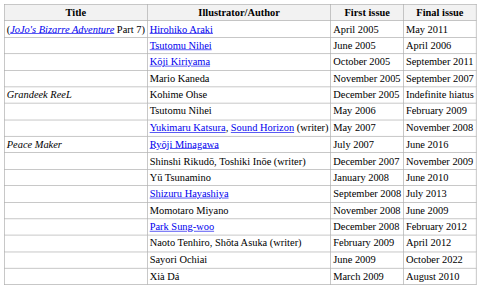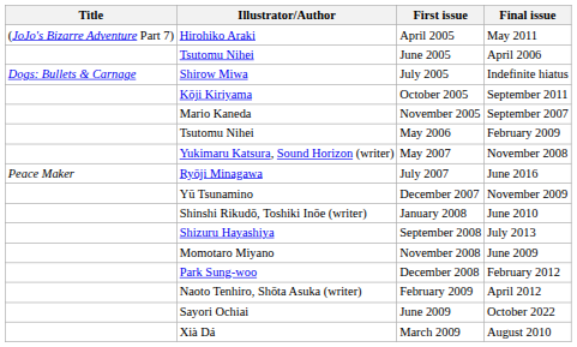 <table class="wikitable sortable" style="background:#FFF;">
 <tr>
 <th>Title</th>
 <th>Illustrator/Author</th>
 <th>First issue</th>
 <th>Final issue</th>
 </tr>
 <tr>
 <td> (<em><a href='#'>JoJo's Bizarre Adventure</a></em> Part 7)</td>
 <td><a href='#'>Hirohiko Araki</a></td>
 <td>April 2005</td>
 <td>May 2011</td>
 </tr>
 <tr>
 <td></td>
 <td><a href='#'>Tsutomu Nihei</a></td>
 <td>June 2005</td>
 <td>April 2006</td>
 </tr>
 <tr>
+<td><em><a href='#'>Dogs: Bullets & Carnage</a></em></td>
+<td><a href='#'>Shirow Miwa</a></td>
+<td>July 2005</td>
+<td>Indefinite hiatus</td>
+</tr>
+<tr>
 <td></td>
 <td><a href='#'>Kōji Kiriyama</a></td>
 <td>October 2005</td>
 <td>September 2011</td>
 </tr>
 <tr>
 <td></td>
 <td>Mario Kaneda</td>
 <td>November 2005</td>
 <td>September 2007</td>
-</tr>
-<tr>
-<td><em>Grandeek ReeL</em></td>
-<td>Kohime Ohse</td>
-<td>December 2005</td>
-<td>Indefinite hiatus</td>
 </tr>
 <tr>
 <td></td>
 <td>Tsutomu Nihei</td>
 <td>May 2006</td>
 <td>February 2009</td>
 </tr>
 <tr>
 <td></td>
 <td><a href='#'>Yukimaru Katsura</a>, <a href='#'>Sound Horizon</a> (writer)</td>
 <td>May 2007</td>
 <td>November 2008</td>
 </tr>
 <tr>
 <td><em>Peace Maker</em></td>
 <td><a href='#'>Ryōji Minagawa</a></td>
 <td>July 2007</td>
 <td>June 2016</td>
 </tr>
 <tr>
 <td></td>
-<td>Shinshi Rikudō, Toshiki Inōe (writer)</td>
+<td>Yū Tsunamino</td>
 <td>December 2007</td>
 <td>November 2009</td>
 </tr>
 <tr>
 <td></td>
-<td>Yū Tsunamino</td>
+<td>Shinshi Rikudō, Toshiki Inōe (writer)</td>
 <td>January 2008</td>
 <td>June 2010</td>
 </tr>
 <tr>
 <td></td>
 <td><a href='#'>Shizuru Hayashiya</a></td>
 <td>September 2008</td>
 <td>July 2013</td>
 </tr>
 <tr>
 <td></td>
 <td>Momotaro Miyano</td>
 <td>November 2008</td>
 <td>June 2009</td>
 </tr>
 <tr>
 <td></td>
 <td><a href='#'>Park Sung-woo</a></td>
 <td>December 2008</td>
 <td>February 2012</td>
 </tr>
 <tr>
 <td></td>
 <td>Naoto Tenhiro, Shōta Asuka (writer)</td>
 <td>February 2009</td>
 <td>April 2012</td>
 </tr>
 <tr>
 <td></td>
 <td>Sayori Ochiai</td>
 <td>June 2009</td>
 <td>October 2022</td>
 </tr>
 <tr>
 <td> </td>
 <td>Xià Dá</td>
 <td>March 2009</td>
 <td>August 2010</td>
 </tr>
 </table>
